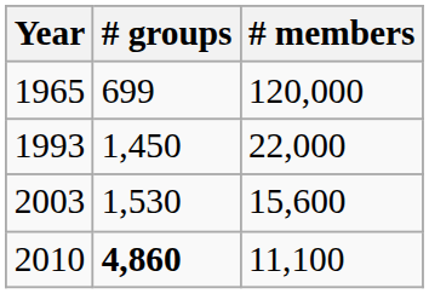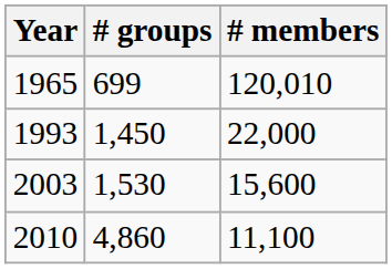 <table class="wikitable">
 <tr>
 <th>Year</th>
 <th># groups</th>
 <th># members</th>
 </tr>
 <tr>
 <td>1965</td>
 <td>699</td>
-<td>120,000</td>
+<td>120,010</td>
 </tr>
 <tr>
 <td>1993</td>
 <td>1,450</td>
 <td>22,000</td>
 </tr>
 <tr>
 <td>2003</td>
 <td>1,530</td>
 <td>15,600</td>
 </tr>
 <tr>
 <td>2010</td>
-<td><strong>4,860</strong></td>
+<td>4,860</td>
 <td>11,100</td>
 </tr>
 </table>
